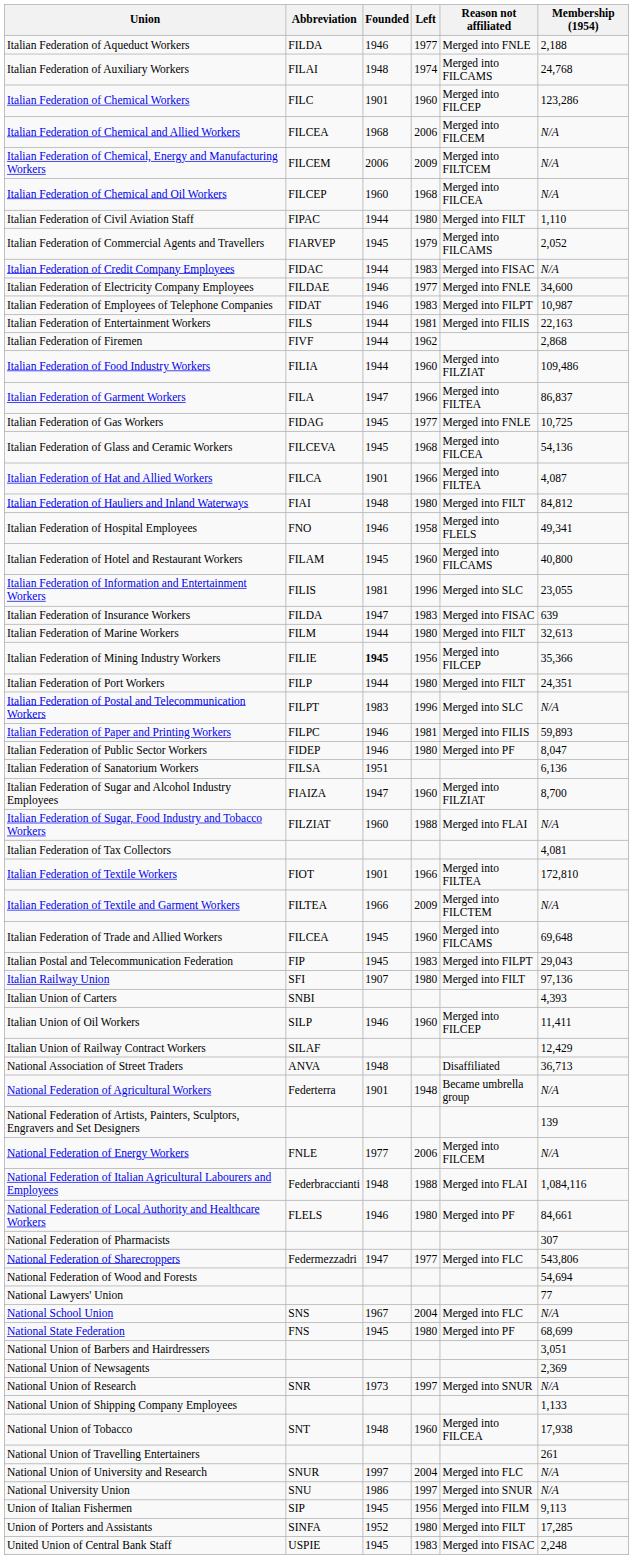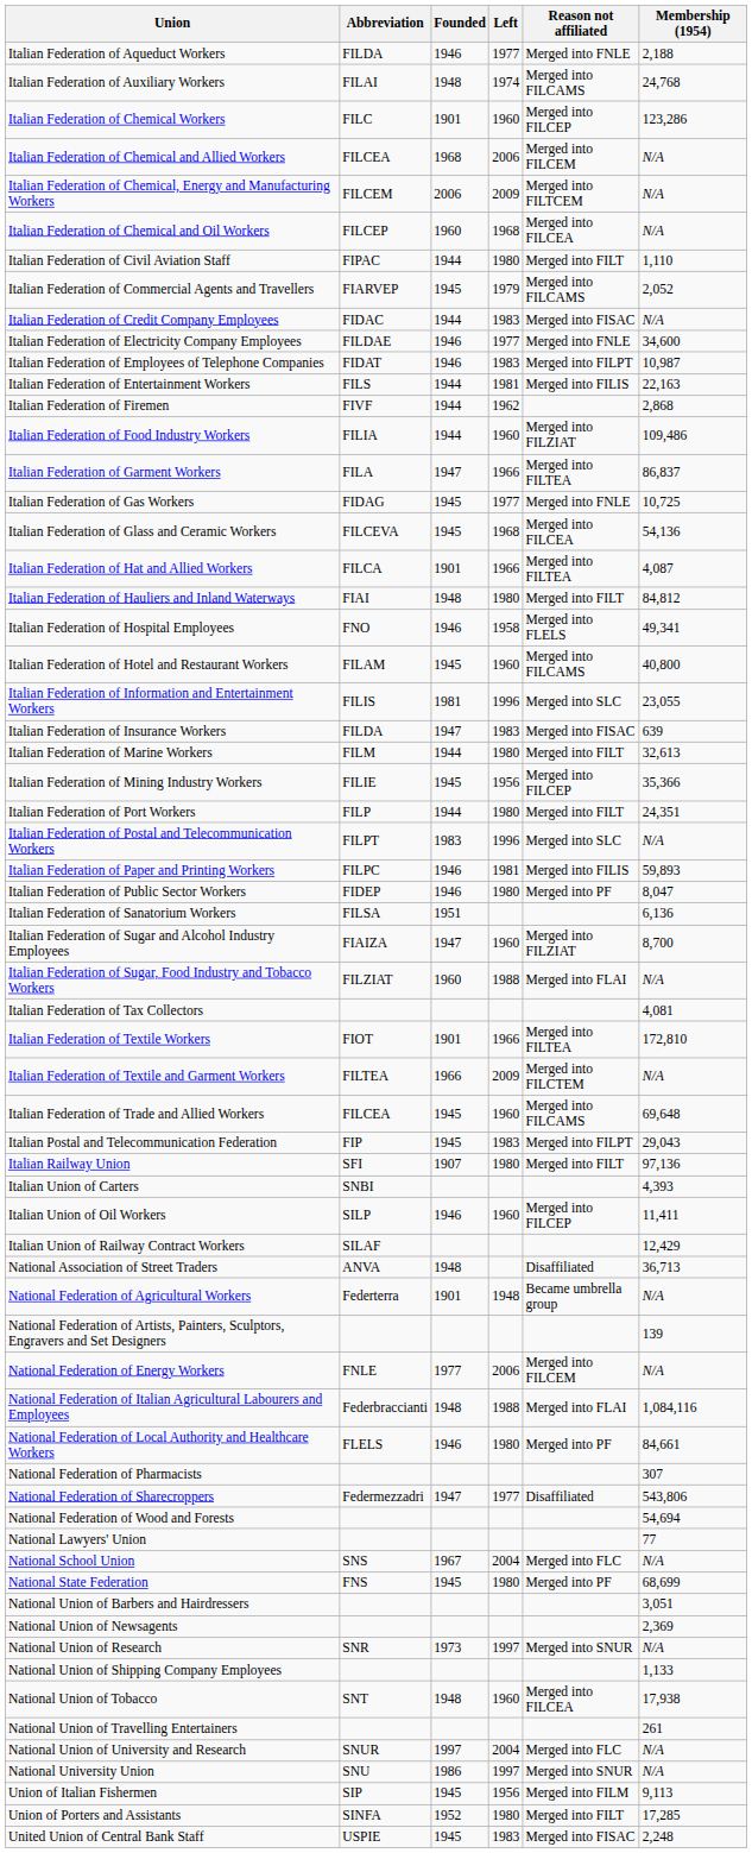 <table class="wikitable sortable">
 <tr>
 <th>Union</th>
 <th>Abbreviation</th>
 <th>Founded</th>
 <th>Left</th>
 <th>Reason not affiliated</th>
 <th>Membership (1954)</th>
 </tr>
 <tr>
 <td>Italian Federation of Aqueduct Workers</td>
 <td>FILDA</td>
 <td>1946</td>
 <td>1977</td>
 <td>Merged into FNLE</td>
 <td>2,188</td>
 </tr>
 <tr>
 <td>Italian Federation of Auxiliary Workers</td>
 <td>FILAI</td>
 <td>1948</td>
 <td>1974</td>
 <td>Merged into FILCAMS</td>
 <td>24,768</td>
 </tr>
 <tr>
 <td><a href='#'>Italian Federation of Chemical Workers</a></td>
 <td>FILC</td>
 <td>1901</td>
 <td>1960</td>
 <td>Merged into FILCEP</td>
 <td>123,286</td>
 </tr>
 <tr>
 <td><a href='#'>Italian Federation of Chemical and Allied Workers</a></td>
 <td>FILCEA</td>
 <td>1968</td>
 <td>2006</td>
 <td>Merged into FILCEM</td>
 <td><em>N/A</em></td>
 </tr>
 <tr>
 <td><a href='#'>Italian Federation of Chemical, Energy and Manufacturing Workers</a></td>
 <td>FILCEM</td>
 <td>2006</td>
 <td>2009</td>
 <td>Merged into FILTCEM</td>
 <td><em>N/A</em></td>
 </tr>
 <tr>
 <td><a href='#'>Italian Federation of Chemical and Oil Workers</a></td>
 <td>FILCEP</td>
 <td>1960</td>
 <td>1968</td>
 <td>Merged into FILCEA</td>
 <td><em>N/A</em></td>
 </tr>
 <tr>
 <td>Italian Federation of Civil Aviation Staff</td>
 <td>FIPAC</td>
 <td>1944</td>
 <td>1980</td>
 <td>Merged into FILT</td>
 <td>1,110</td>
 </tr>
 <tr>
 <td>Italian Federation of Commercial Agents and Travellers</td>
 <td>FIARVEP</td>
 <td>1945</td>
 <td>1979</td>
 <td>Merged into FILCAMS</td>
 <td>2,052</td>
 </tr>
 <tr>
 <td><a href='#'>Italian Federation of Credit Company Employees</a></td>
 <td>FIDAC</td>
 <td>1944</td>
 <td>1983</td>
 <td>Merged into FISAC</td>
 <td><em>N/A</em></td>
 </tr>
 <tr>
 <td>Italian Federation of Electricity Company Employees</td>
 <td>FILDAE</td>
 <td>1946</td>
 <td>1977</td>
 <td>Merged into FNLE</td>
 <td>34,600</td>
 </tr>
 <tr>
 <td>Italian Federation of Employees of Telephone Companies</td>
 <td>FIDAT</td>
 <td>1946</td>
 <td>1983</td>
 <td>Merged into FILPT</td>
 <td>10,987</td>
 </tr>
 <tr>
 <td>Italian Federation of Entertainment Workers</td>
 <td>FILS</td>
 <td>1944</td>
 <td>1981</td>
 <td>Merged into FILIS</td>
 <td>22,163</td>
 </tr>
 <tr>
 <td>Italian Federation of Firemen</td>
 <td>FIVF</td>
 <td>1944</td>
 <td>1962</td>
 <td></td>
 <td>2,868</td>
 </tr>
 <tr>
 <td><a href='#'>Italian Federation of Food Industry Workers</a></td>
 <td>FILIA</td>
 <td>1944</td>
 <td>1960</td>
 <td>Merged into FILZIAT</td>
 <td>109,486</td>
 </tr>
 <tr>
 <td><a href='#'>Italian Federation of Garment Workers</a></td>
 <td>FILA</td>
 <td>1947</td>
 <td>1966</td>
 <td>Merged into FILTEA</td>
 <td>86,837</td>
 </tr>
 <tr>
 <td>Italian Federation of Gas Workers</td>
 <td>FIDAG</td>
 <td>1945</td>
 <td>1977</td>
 <td>Merged into FNLE</td>
 <td>10,725</td>
 </tr>
 <tr>
 <td>Italian Federation of Glass and Ceramic Workers</td>
 <td>FILCEVA</td>
 <td>1945</td>
 <td>1968</td>
 <td>Merged into FILCEA</td>
 <td>54,136</td>
 </tr>
 <tr>
 <td><a href='#'>Italian Federation of Hat and Allied Workers</a></td>
 <td>FILCA</td>
 <td>1901</td>
 <td>1966</td>
 <td>Merged into FILTEA</td>
 <td>4,087</td>
 </tr>
 <tr>
 <td><a href='#'>Italian Federation of Hauliers and Inland Waterways</a></td>
 <td>FIAI</td>
 <td>1948</td>
 <td>1980</td>
 <td>Merged into FILT</td>
 <td>84,812</td>
 </tr>
 <tr>
 <td>Italian Federation of Hospital Employees</td>
 <td>FNO</td>
 <td>1946</td>
 <td>1958</td>
 <td>Merged into FLELS</td>
 <td>49,341</td>
 </tr>
 <tr>
 <td>Italian Federation of Hotel and Restaurant Workers</td>
 <td>FILAM</td>
 <td>1945</td>
 <td>1960</td>
 <td>Merged into FILCAMS</td>
 <td>40,800</td>
 </tr>
 <tr>
 <td><a href='#'>Italian Federation of Information and Entertainment Workers</a></td>
 <td>FILIS</td>
 <td>1981</td>
 <td>1996</td>
 <td>Merged into SLC</td>
 <td>23,055</td>
 </tr>
 <tr>
 <td>Italian Federation of Insurance Workers</td>
 <td>FILDA</td>
 <td>1947</td>
 <td>1983</td>
 <td>Merged into FISAC</td>
 <td>639</td>
 </tr>
 <tr>
 <td>Italian Federation of Marine Workers</td>
 <td>FILM</td>
 <td>1944</td>
 <td>1980</td>
 <td>Merged into FILT</td>
 <td>32,613</td>
 </tr>
 <tr>
 <td>Italian Federation of Mining Industry Workers</td>
 <td>FILIE</td>
-<td><strong>1945</strong></td>
+<td>1945</td>
 <td>1956</td>
 <td>Merged into FILCEP</td>
 <td>35,366</td>
 </tr>
 <tr>
 <td>Italian Federation of Port Workers</td>
 <td>FILP</td>
 <td>1944</td>
 <td>1980</td>
 <td>Merged into FILT</td>
 <td>24,351</td>
 </tr>
 <tr>
 <td><a href='#'>Italian Federation of Postal and Telecommunication Workers</a></td>
 <td>FILPT</td>
 <td>1983</td>
 <td>1996</td>
 <td>Merged into SLC</td>
 <td><em>N/A</em></td>
 </tr>
 <tr>
 <td><a href='#'>Italian Federation of Paper and Printing Workers</a></td>
 <td>FILPC</td>
 <td>1946</td>
 <td>1981</td>
 <td>Merged into FILIS</td>
 <td>59,893</td>
 </tr>
 <tr>
 <td>Italian Federation of Public Sector Workers</td>
 <td>FIDEP</td>
 <td>1946</td>
 <td>1980</td>
 <td>Merged into PF</td>
 <td>8,047</td>
 </tr>
 <tr>
 <td>Italian Federation of Sanatorium Workers</td>
 <td>FILSA</td>
 <td>1951</td>
 <td></td>
 <td></td>
 <td>6,136</td>
 </tr>
 <tr>
 <td>Italian Federation of Sugar and Alcohol Industry Employees</td>
 <td>FIAIZA</td>
 <td>1947</td>
 <td>1960</td>
 <td>Merged into FILZIAT</td>
 <td>8,700</td>
 </tr>
 <tr>
 <td><a href='#'>Italian Federation of Sugar, Food Industry and Tobacco Workers</a></td>
 <td>FILZIAT</td>
 <td>1960</td>
 <td>1988</td>
 <td>Merged into FLAI</td>
 <td><em>N/A</em></td>
 </tr>
 <tr>
 <td>Italian Federation of Tax Collectors</td>
 <td></td>
 <td></td>
 <td></td>
 <td></td>
 <td>4,081</td>
 </tr>
 <tr>
 <td><a href='#'>Italian Federation of Textile Workers</a></td>
 <td>FIOT</td>
 <td>1901</td>
 <td>1966</td>
 <td>Merged into FILTEA</td>
 <td>172,810</td>
 </tr>
 <tr>
 <td><a href='#'>Italian Federation of Textile and Garment Workers</a></td>
 <td>FILTEA</td>
 <td>1966</td>
 <td>2009</td>
 <td>Merged into FILCTEM</td>
 <td><em>N/A</em></td>
 </tr>
 <tr>
 <td>Italian Federation of Trade and Allied Workers</td>
 <td>FILCEA</td>
 <td>1945</td>
 <td>1960</td>
 <td>Merged into FILCAMS</td>
 <td>69,648</td>
 </tr>
 <tr>
 <td>Italian Postal and Telecommunication Federation</td>
 <td>FIP</td>
 <td>1945</td>
 <td>1983</td>
 <td>Merged into FILPT</td>
 <td>29,043</td>
 </tr>
 <tr>
 <td><a href='#'>Italian Railway Union</a></td>
 <td>SFI</td>
 <td>1907</td>
 <td>1980</td>
 <td>Merged into FILT</td>
 <td>97,136</td>
 </tr>
 <tr>
 <td>Italian Union of Carters</td>
 <td>SNBI</td>
 <td></td>
 <td></td>
 <td></td>
 <td>4,393</td>
 </tr>
 <tr>
 <td>Italian Union of Oil Workers</td>
 <td>SILP</td>
 <td>1946</td>
 <td>1960</td>
 <td>Merged into FILCEP</td>
 <td>11,411</td>
 </tr>
 <tr>
 <td>Italian Union of Railway Contract Workers</td>
 <td>SILAF</td>
 <td></td>
 <td></td>
 <td></td>
 <td>12,429</td>
 </tr>
 <tr>
 <td>National Association of Street Traders</td>
 <td>ANVA</td>
 <td>1948</td>
 <td></td>
 <td>Disaffiliated</td>
 <td>36,713</td>
 </tr>
 <tr>
 <td><a href='#'>National Federation of Agricultural Workers</a></td>
 <td>Federterra</td>
 <td>1901</td>
 <td>1948</td>
 <td>Became umbrella group</td>
 <td><em>N/A</em></td>
 </tr>
 <tr>
 <td>National Federation of Artists, Painters, Sculptors, Engravers and Set Designers</td>
 <td></td>
 <td></td>
 <td></td>
 <td></td>
 <td>139</td>
 </tr>
 <tr>
 <td><a href='#'>National Federation of Energy Workers</a></td>
 <td>FNLE</td>
 <td>1977</td>
 <td>2006</td>
 <td>Merged into FILCEM</td>
 <td><em>N/A</em></td>
 </tr>
 <tr>
 <td><a href='#'>National Federation of Italian Agricultural Labourers and Employees</a></td>
 <td>Federbraccianti</td>
 <td>1948</td>
 <td>1988</td>
 <td>Merged into FLAI</td>
 <td>1,084,116</td>
 </tr>
 <tr>
 <td><a href='#'>National Federation of Local Authority and Healthcare Workers</a></td>
 <td>FLELS</td>
 <td>1946</td>
 <td>1980</td>
 <td>Merged into PF</td>
 <td>84,661</td>
 </tr>
 <tr>
 <td>National Federation of Pharmacists</td>
 <td></td>
 <td></td>
 <td></td>
 <td></td>
 <td>307</td>
 </tr>
 <tr>
 <td><a href='#'>National Federation of Sharecroppers</a></td>
 <td>Federmezzadri</td>
 <td>1947</td>
 <td>1977</td>
-<td>Merged into FLC</td>
+<td>Disaffiliated</td>
 <td>543,806</td>
 </tr>
 <tr>
 <td>National Federation of Wood and Forests</td>
 <td></td>
 <td></td>
 <td></td>
 <td></td>
 <td>54,694</td>
 </tr>
 <tr>
 <td>National Lawyers' Union</td>
 <td></td>
 <td></td>
 <td></td>
 <td></td>
 <td>77</td>
 </tr>
 <tr>
 <td><a href='#'>National School Union</a></td>
 <td>SNS</td>
 <td>1967</td>
 <td>2004</td>
 <td>Merged into FLC</td>
 <td><em>N/A</em></td>
 </tr>
 <tr>
 <td><a href='#'>National State Federation</a></td>
 <td>FNS</td>
 <td>1945</td>
 <td>1980</td>
 <td>Merged into PF</td>
 <td>68,699</td>
 </tr>
 <tr>
 <td>National Union of Barbers and Hairdressers</td>
 <td></td>
 <td></td>
 <td></td>
 <td></td>
 <td>3,051</td>
 </tr>
 <tr>
 <td>National Union of Newsagents</td>
 <td></td>
 <td></td>
 <td></td>
 <td></td>
 <td>2,369</td>
 </tr>
 <tr>
 <td>National Union of Research</td>
 <td>SNR</td>
 <td>1973</td>
 <td>1997</td>
 <td>Merged into SNUR</td>
 <td><em>N/A</em></td>
 </tr>
 <tr>
 <td>National Union of Shipping Company Employees</td>
 <td></td>
 <td></td>
 <td></td>
 <td></td>
 <td>1,133</td>
 </tr>
 <tr>
 <td>National Union of Tobacco</td>
 <td>SNT</td>
 <td>1948</td>
 <td>1960</td>
 <td>Merged into FILCEA</td>
 <td>17,938</td>
 </tr>
 <tr>
 <td>National Union of Travelling Entertainers</td>
 <td></td>
 <td></td>
 <td></td>
 <td></td>
 <td>261</td>
 </tr>
 <tr>
 <td>National Union of University and Research</td>
 <td>SNUR</td>
 <td>1997</td>
 <td>2004</td>
 <td>Merged into FLC</td>
 <td><em>N/A</em></td>
 </tr>
 <tr>
 <td>National University Union</td>
 <td>SNU</td>
 <td>1986</td>
 <td>1997</td>
 <td>Merged into SNUR</td>
 <td><em>N/A</em></td>
 </tr>
 <tr>
 <td>Union of Italian Fishermen</td>
 <td>SIP</td>
 <td>1945</td>
 <td>1956</td>
 <td>Merged into FILM</td>
 <td>9,113</td>
 </tr>
 <tr>
 <td>Union of Porters and Assistants</td>
 <td>SINFA</td>
 <td>1952</td>
 <td>1980</td>
 <td>Merged into FILT</td>
 <td>17,285</td>
 </tr>
 <tr>
 <td>United Union of Central Bank Staff</td>
 <td>USPIE</td>
 <td>1945</td>
 <td>1983</td>
 <td>Merged into FISAC</td>
 <td>2,248</td>
 </tr>
 </table>
